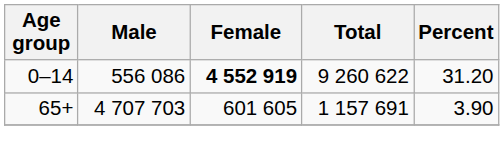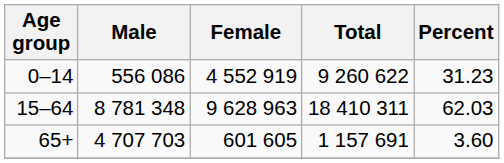 <table class="wikitable">
 <tr>
 <th width="50">Age group</th>
 <th width="80pt">Male</th>
 <th width="80">Female</th>
 <th width="80">Total</th>
 <th width="50">Percent</th>
 </tr>
 <tr>
 <td align="right">0–14</td>
 <td align="right">556 086</td>
-<td align="right"><strong>4 552 919</strong></td>
+<td align="right">4 552 919</td>
 <td align="right">9 260 622</td>
-<td align="right">31.20</td>
+<td align="right">31.23</td>
+</tr>
+<tr>
+<td align="right">15–64</td>
+<td align="right">8 781 348</td>
+<td align="right">9 628 963</td>
+<td align="right">18 410 311</td>
+<td align="right">62.03</td>
 </tr>
 <tr>
 <td align="right">65+</td>
 <td align="right">4 707 703</td>
 <td align="right">601 605</td>
 <td align="right">1 157 691</td>
-<td align="right">3.90</td>
+<td align="right">3.60</td>
 </tr>
 <tr>
 </tr>
 </table>
